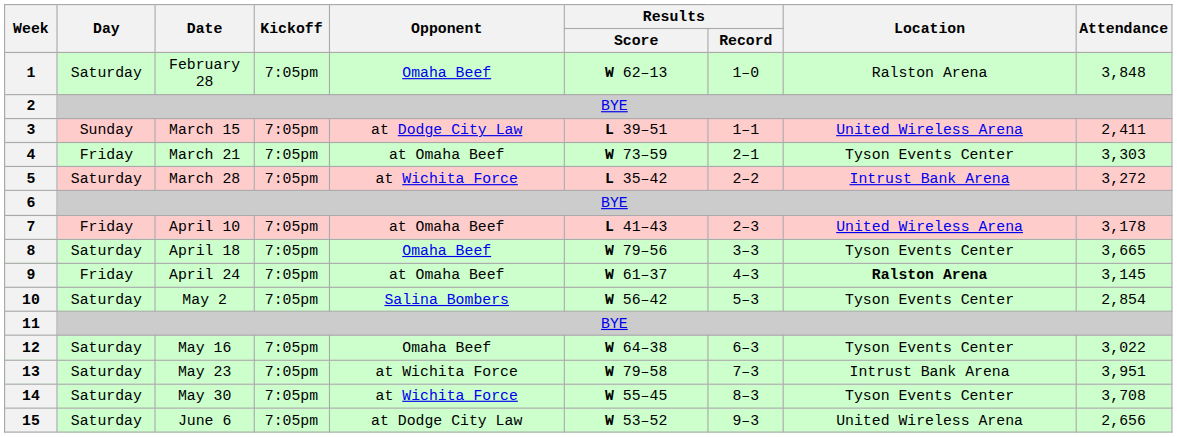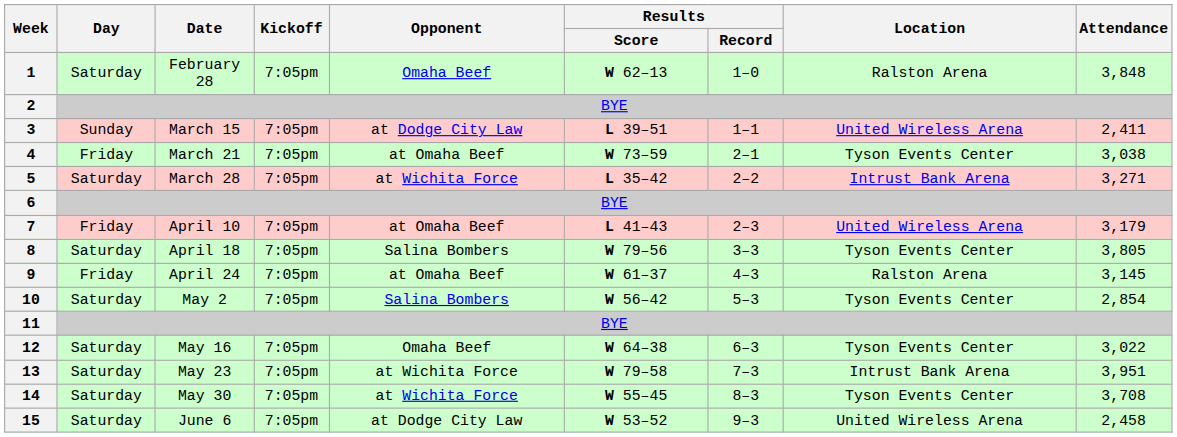 <table class="wikitable">
 <tr>
 <th rowspan="2" width="40">Week</th>
 <th rowspan="2" width="80">Day</th>
 <th rowspan="2" width="80">Date</th>
 <th rowspan="2" width="60">Kickoff</th>
 <th rowspan="2" width="200">Opponent</th>
 <th colspan="2" width="180">Results</th>
 <th rowspan="2" width="250">Location</th>
 <th rowspan="2" width=>Attendance</th>
 </tr>
 <tr>
 <th width="120">Score</th>
 <th width="60">Record</th>
 </tr>
 <tr align="center" bgcolor="#CCFFCC">
 <th>1</th>
 <td>Saturday</td>
 <td>February 28</td>
 <td>7:05pm</td>
 <td><a href='#'>Omaha Beef</a></td>
 <td><strong>W</strong> 62–13</td>
 <td>1–0</td>
 <td>Ralston Arena</td>
 <td>3,848</td>
 </tr>
 <tr align="center" bgcolor="#CCCCCC">
 <th>2</th>
 <td colSpan=8><a href='#'>BYE</a></td>
 </tr>
 <tr align="center" bgcolor="#FFCCCC">
 <th>3</th>
 <td>Sunday</td>
 <td>March 15</td>
 <td>7:05pm</td>
 <td>at <a href='#'>Dodge City Law</a></td>
 <td><strong>L</strong> 39–51</td>
 <td>1–1</td>
 <td><a href='#'>United Wireless Arena</a></td>
 <td>2,411</td>
 </tr>
 <tr align="center" bgcolor="#CCFFCC">
 <th>4</th>
 <td>Friday</td>
 <td>March 21</td>
 <td>7:05pm</td>
 <td>at Omaha Beef</td>
 <td><strong>W</strong> 73–59</td>
 <td>2–1</td>
 <td>Tyson Events Center</td>
-<td>3,303</td>
+<td>3,038</td>
 </tr>
 <tr align="center" bgcolor="#FFCCCC">
 <th>5</th>
 <td>Saturday</td>
 <td>March 28</td>
 <td>7:05pm</td>
 <td>at <a href='#'>Wichita Force</a></td>
 <td><strong>L</strong> 35–42</td>
 <td>2–2</td>
 <td><a href='#'>Intrust Bank Arena</a></td>
-<td>3,272</td>
+<td>3,271</td>
 </tr>
 <tr align="center" bgcolor="#CCCCCC">
 <th>6</th>
 <td colSpan=8><a href='#'>BYE</a></td>
 </tr>
 <tr align="center" bgcolor="#FFCCCC">
 <th>7</th>
 <td>Friday</td>
 <td>April 10</td>
 <td>7:05pm</td>
 <td>at Omaha Beef</td>
 <td><strong>L</strong> 41–43</td>
 <td>2–3</td>
 <td><a href='#'>United Wireless Arena</a></td>
-<td>3,178</td>
+<td>3,179</td>
 </tr>
 <tr align="center" bgcolor="#CCFFCC">
 <th>8</th>
 <td>Saturday</td>
 <td>April 18</td>
 <td>7:05pm</td>
-<td><a href='#'>Omaha Beef</a></td>
+<td>Salina Bombers</td>
 <td><strong>W</strong> 79–56</td>
 <td>3–3</td>
 <td>Tyson Events Center</td>
-<td>3,665</td>
+<td>3,805</td>
 </tr>
 <tr align="center" bgcolor="#CCFFCC">
 <th>9</th>
 <td>Friday</td>
 <td>April 24</td>
 <td>7:05pm</td>
 <td>at Omaha Beef</td>
 <td><strong>W</strong> 61–37</td>
 <td>4–3</td>
-<td><strong>Ralston Arena</strong></td>
+<td>Ralston Arena</td>
 <td>3,145</td>
 </tr>
 <tr align="center" bgcolor="#CCFFCC">
 <th>10</th>
 <td>Saturday</td>
 <td>May 2</td>
 <td>7:05pm</td>
 <td><a href='#'>Salina Bombers</a></td>
 <td><strong>W</strong> 56–42</td>
 <td>5–3</td>
 <td>Tyson Events Center</td>
 <td>2,854</td>
 </tr>
 <tr align="center" bgcolor="#CCCCCC">
 <th>11</th>
 <td colSpan=8><a href='#'>BYE</a></td>
 </tr>
 <tr align="center" bgcolor="#CCFFCC">
 <th>12</th>
 <td>Saturday</td>
 <td>May 16</td>
 <td>7:05pm</td>
 <td>Omaha Beef</td>
 <td><strong>W</strong> 64–38</td>
 <td>6–3</td>
 <td>Tyson Events Center</td>
 <td>3,022</td>
 </tr>
 <tr align="center" bgcolor="#CCFFCC">
 <th>13</th>
 <td>Saturday</td>
 <td>May 23</td>
 <td>7:05pm</td>
 <td>at Wichita Force</td>
 <td><strong>W</strong> 79–58</td>
 <td>7–3</td>
 <td>Intrust Bank Arena</td>
 <td>3,951</td>
 </tr>
 <tr align="center" bgcolor="#CCFFCC">
 <th>14</th>
 <td>Saturday</td>
 <td>May 30</td>
 <td>7:05pm</td>
 <td>at <a href='#'>Wichita Force</a></td>
 <td><strong>W</strong> 55–45</td>
 <td>8–3</td>
 <td>Tyson Events Center</td>
 <td>3,708</td>
 </tr>
 <tr align="center" bgcolor="#CCFFCC">
 <th>15</th>
 <td>Saturday</td>
 <td>June 6</td>
 <td>7:05pm</td>
 <td>at Dodge City Law</td>
 <td><strong>W</strong> 53–52</td>
 <td>9–3</td>
 <td>United Wireless Arena</td>
-<td>2,656</td>
+<td>2,458</td>
 </tr>
 </table>
